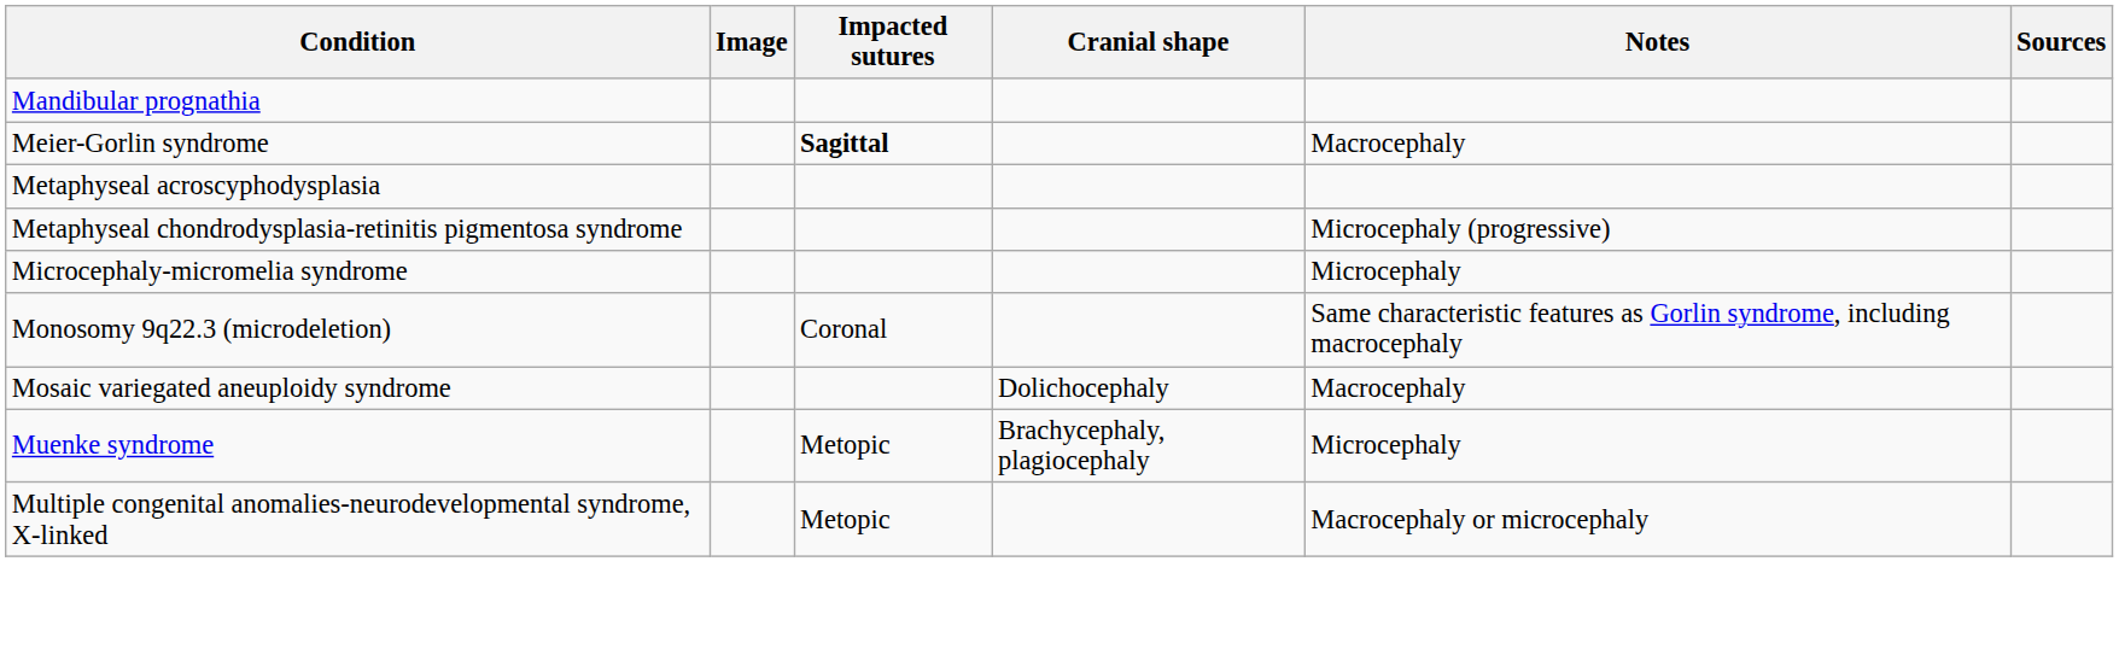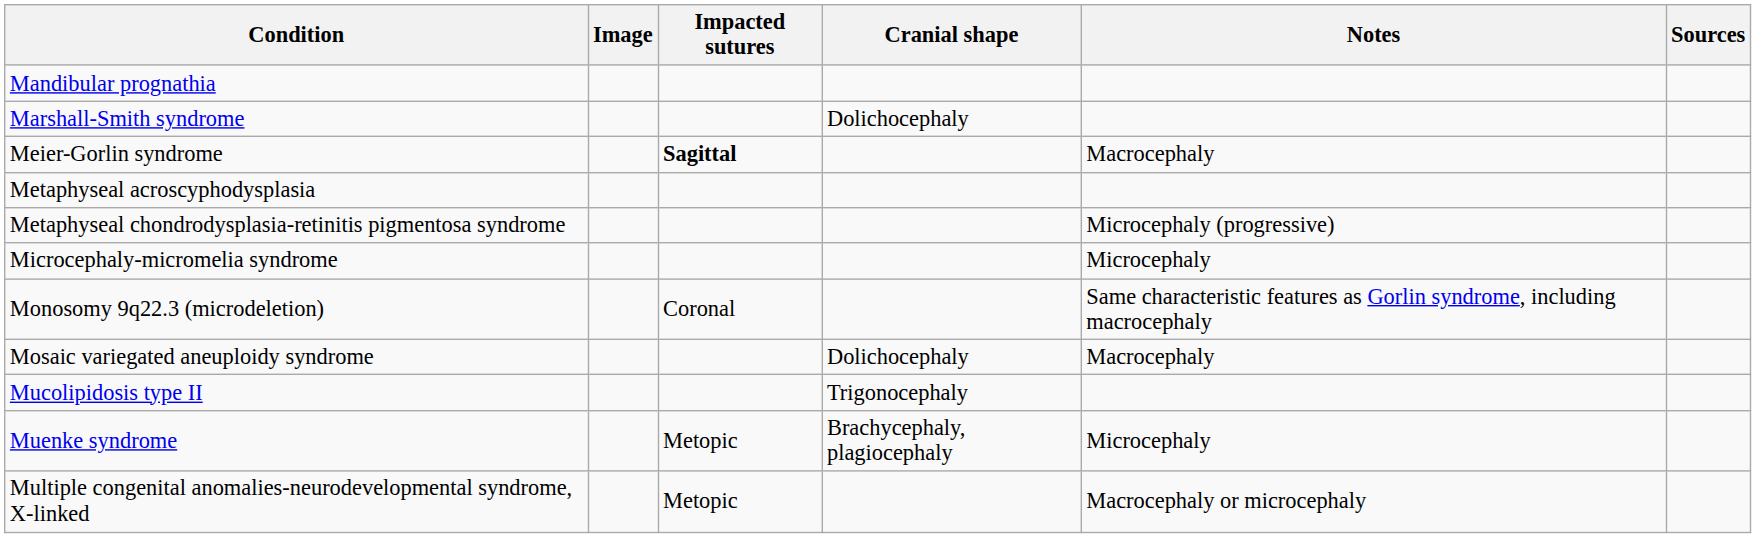 <table class="wikitable sortable">
 <tr>
 <th>Condition</th>
 <th>Image</th>
 <th>Impacted sutures</th>
 <th>Cranial shape</th>
 <th>Notes</th>
 <th>Sources</th>
 </tr>
 <tr>
 <td><a href='#'>Mandibular prognathia</a></td>
 <td></td>
 <td></td>
 <td></td>
+<td></td>
+<td></td>
+</tr>
+<tr>
+<td><a href='#'>Marshall-Smith syndrome</a></td>
+<td></td>
+<td></td>
+<td>Dolichocephaly</td>
 <td></td>
 <td></td>
 </tr>
 <tr>
 <td>Meier-Gorlin syndrome</td>
 <td></td>
 <td><strong>Sagittal</strong></td>
 <td></td>
 <td>Macrocephaly</td>
 <td></td>
 </tr>
 <tr>
 <td>Metaphyseal acroscyphodysplasia</td>
 <td></td>
 <td></td>
 <td></td>
 <td></td>
 <td></td>
 </tr>
 <tr>
 <td>Metaphyseal chondrodysplasia-retinitis pigmentosa syndrome</td>
 <td></td>
 <td></td>
 <td></td>
 <td>Microcephaly (progressive)</td>
 <td></td>
 </tr>
 <tr>
 <td>Microcephaly-micromelia syndrome</td>
 <td></td>
 <td></td>
 <td></td>
 <td>Microcephaly</td>
 <td></td>
 </tr>
 <tr>
 <td>Monosomy 9q22.3 (microdeletion)</td>
 <td></td>
 <td>Coronal</td>
 <td></td>
 <td>Same characteristic features as <a href='#'>Gorlin syndrome</a>, including macrocephaly</td>
 <td></td>
 </tr>
 <tr>
 <td>Mosaic variegated aneuploidy syndrome</td>
 <td></td>
 <td></td>
 <td>Dolichocephaly</td>
 <td>Macrocephaly</td>
 <td></td>
 </tr>
 <tr>
+<td><a href='#'>Mucolipidosis type II</a></td>
+<td></td>
+<td></td>
+<td>Trigonocephaly</td>
+<td></td>
+<td></td>
+</tr>
+<tr>
 <td><a href='#'>Muenke syndrome</a></td>
 <td></td>
 <td>Metopic</td>
 <td>Brachycephaly, plagiocephaly</td>
 <td>Microcephaly</td>
 <td></td>
 </tr>
 <tr>
 <td>Multiple congenital anomalies-neurodevelopmental syndrome, X-linked</td>
 <td></td>
 <td>Metopic</td>
 <td></td>
 <td>Macrocephaly or microcephaly</td>
 <td></td>
 </tr>
 </table>
